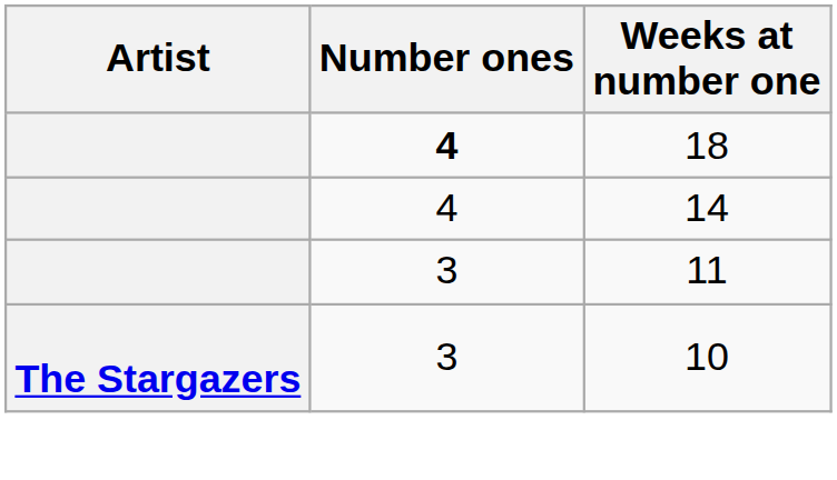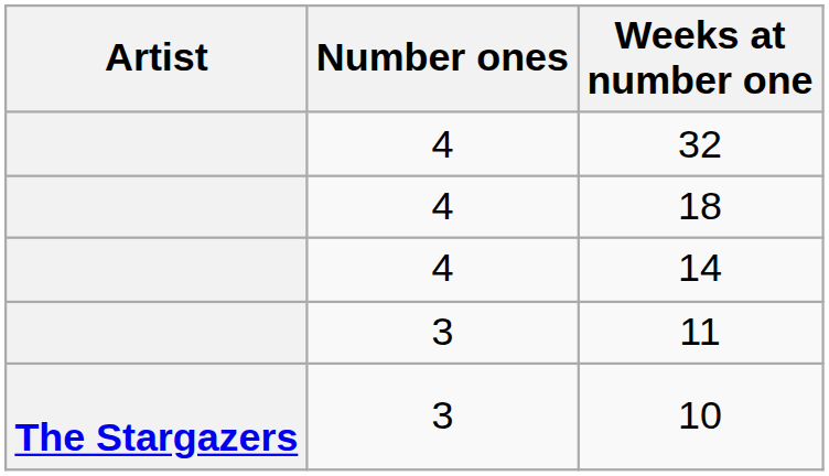 <table class="wikitable plainrowheaders sortable">
 <tr>
 <th scope=col>Artist</th>
 <th scope=col>Number ones</th>
 <th scope=col>Weeks at<br>number one</th>
 </tr>
 <tr>
 <th scope=row></th>
-<td align=center><strong>4</strong></td>
+<td align=center>4</td>
+<td align=center>32</td>
+</tr>
+<tr>
+<th scope=row></th>
+<td align=center>4</td>
 <td align=center>18</td>
 </tr>
 <tr>
 <th scope=row></th>
 <td align=center>4</td>
 <td align=center>14</td>
 </tr>
 <tr>
 <th scope=row></th>
 <td align=center>3</td>
 <td align=center>11</td>
 </tr>
 <tr>
 <th scope=row><br><a href='#'>The Stargazers</a></th>
 <td align=center>3</td>
 <td align=center>10</td>
 </tr>
 </table>
